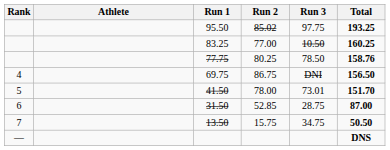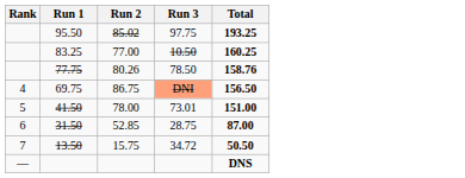 <table class=wikitable style="text-align:center">
 <tr>
 <th width=40>Rank</th>
-<th width=250>Athlete</th>
 <th width=70>Run 1</th>
 <th width=70>Run 2</th>
 <th width=70>Run 3</th>
 <th width=70>Total</th>
 </tr>
 <tr>
 <td></td>
-<td align=left></td>
 <td>95.50</td>
 <td><s>85.02</s></td>
 <td>97.75</td>
 <td><strong>193.25</strong></td>
 </tr>
 <tr>
 <td></td>
-<td align=left></td>
 <td>83.25</td>
 <td>77.00</td>
 <td><s>10.50</s></td>
 <td><strong>160.25</strong></td>
 </tr>
 <tr>
 <td></td>
-<td align=left></td>
 <td><s>77.75</s></td>
-<td>80.25</td>
+<td>80.26</td>
 <td>78.50</td>
 <td><strong>158.76</strong></td>
 </tr>
 <tr>
 <td>4</td>
-<td align=left></td>
 <td>69.75</td>
 <td>86.75</td>
-<td><s>DNI</s></td>
+<td style="background: lightsalmon;"><s>DNI</s></td>
 <td><strong>156.50</strong></td>
 </tr>
 <tr>
 <td>5</td>
-<td align=left></td>
 <td><s>41.50</s></td>
 <td>78.00</td>
 <td>73.01</td>
-<td><strong>151.70</strong></td>
+<td><strong>151.00</strong></td>
 </tr>
 <tr>
 <td>6</td>
-<td align=left></td>
 <td><s>31.50</s></td>
 <td>52.85</td>
 <td>28.75</td>
 <td><strong>87.00</strong></td>
 </tr>
 <tr>
 <td>7</td>
-<td align=left></td>
 <td><s>13.50</s></td>
 <td>15.75</td>
-<td>34.75</td>
+<td>34.72</td>
 <td><strong>50.50</strong></td>
 </tr>
 <tr>
 <td>—</td>
-<td align=left></td>
 <td></td>
 <td></td>
 <td></td>
 <td><strong>DNS</strong></td>
 </tr>
 </table>
